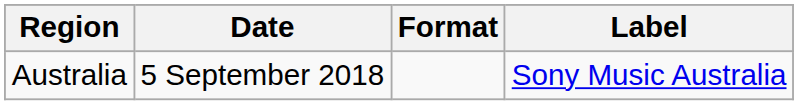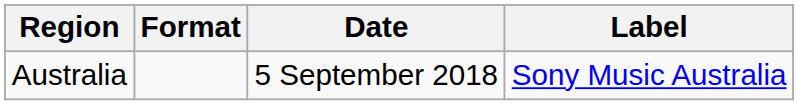 <table class="wikitable">
 <tr>
 <th>Region</th>
+<th>Format</th>
 <th>Date</th>
-<th>Format</th>
 <th>Label</th>
 </tr>
 <tr>
 <td>Australia</td>
+<td></td>
 <td>5 September 2018</td>
-<td></td>
 <td><a href='#'>Sony Music Australia</a></td>
 </tr>
 </table>
